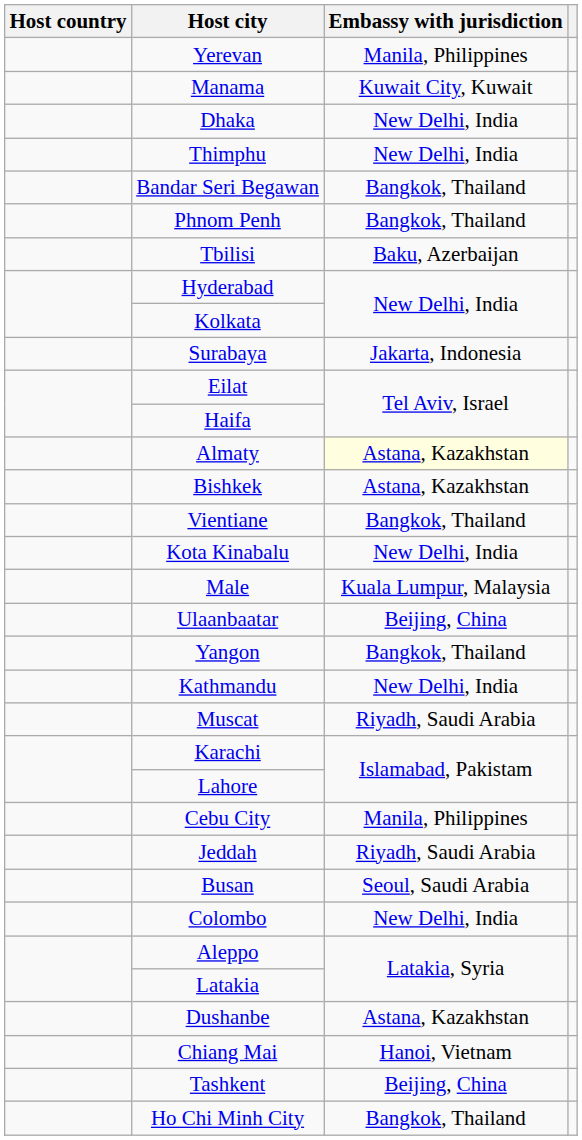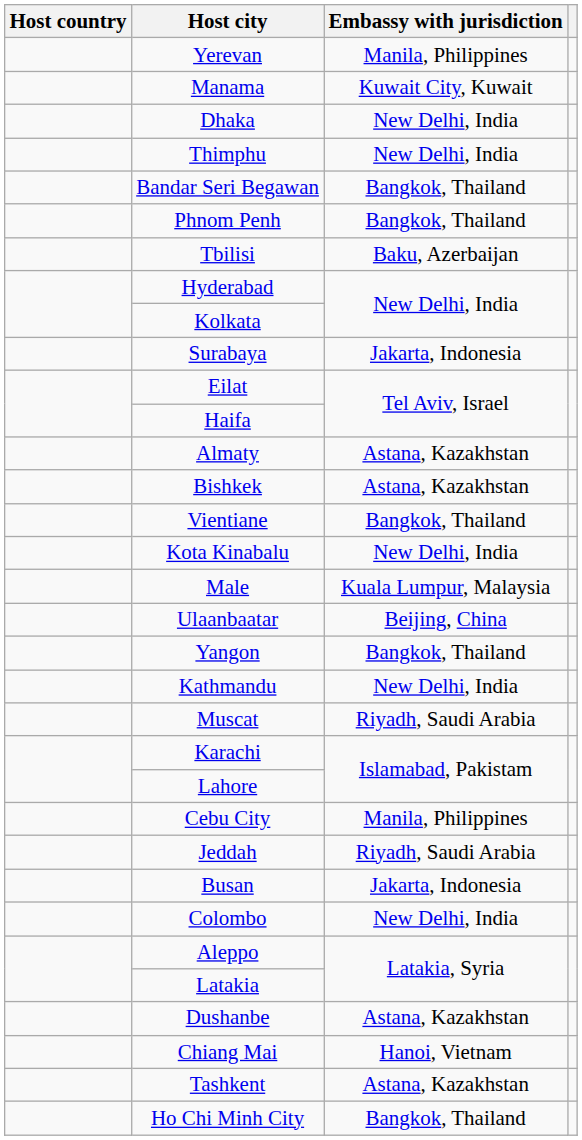 <table class="wikitable plainrowheaders" style="text-align:center;">
 <tr>
 <th scope="col">Host country</th>
 <th scope="col">Host city</th>
 <th>Embassy with jurisdiction</th>
 <th scope="col"></th>
 </tr>
 <tr>
 <td></td>
 <td><a href='#'>Yerevan</a></td>
 <td><a href='#'>Manila</a>, Philippines</td>
 <td></td>
 </tr>
 <tr>
 <td></td>
 <td><a href='#'>Manama</a></td>
 <td><a href='#'>Kuwait City</a>, Kuwait</td>
 <td></td>
 </tr>
 <tr>
 <td></td>
 <td><a href='#'>Dhaka</a></td>
 <td><a href='#'>New Delhi</a>, India</td>
 <td></td>
 </tr>
 <tr>
 <td></td>
 <td><a href='#'>Thimphu</a></td>
 <td><a href='#'>New Delhi</a>, India</td>
 <td></td>
 </tr>
 <tr>
 <td></td>
 <td><a href='#'>Bandar Seri Begawan</a></td>
 <td><a href='#'>Bangkok</a>, Thailand</td>
 <td></td>
 </tr>
 <tr>
 <td></td>
 <td><a href='#'>Phnom Penh</a></td>
 <td><a href='#'>Bangkok</a>, Thailand</td>
 <td></td>
 </tr>
 <tr>
 <td></td>
 <td><a href='#'>Tbilisi</a></td>
 <td><a href='#'>Baku</a>, Azerbaijan</td>
 <td></td>
 </tr>
 <tr>
 <td rowspan="2"></td>
 <td><a href='#'>Hyderabad</a></td>
 <td rowspan="2"><a href='#'>New Delhi</a>, India</td>
 <td rowspan="2"></td>
 </tr>
 <tr>
 <td><a href='#'>Kolkata</a></td>
 </tr>
 <tr>
 <td></td>
 <td><a href='#'>Surabaya</a></td>
 <td><a href='#'>Jakarta</a>, Indonesia</td>
 <td></td>
 </tr>
 <tr>
 <td rowspan="2"></td>
 <td><a href='#'>Eilat</a></td>
 <td rowspan="2"><a href='#'>Tel Aviv</a>, Israel</td>
 <td rowspan="2"></td>
 </tr>
 <tr>
 <td><a href='#'>Haifa</a></td>
 </tr>
 <tr>
 <td></td>
 <td><a href='#'>Almaty</a></td>
-<td style="background: lightyellow;"><a href='#'>Astana</a>, Kazakhstan</td>
+<td><a href='#'>Astana</a>, Kazakhstan</td>
 <td></td>
 </tr>
 <tr>
 <td></td>
 <td><a href='#'>Bishkek</a></td>
 <td><a href='#'>Astana</a>, Kazakhstan</td>
 <td></td>
 </tr>
 <tr>
 <td></td>
 <td><a href='#'>Vientiane</a></td>
 <td><a href='#'>Bangkok</a>, Thailand</td>
 <td></td>
 </tr>
 <tr>
 <td></td>
 <td><a href='#'>Kota Kinabalu</a></td>
 <td><a href='#'>New Delhi</a>, India</td>
 <td></td>
 </tr>
 <tr>
 <td></td>
 <td><a href='#'>Male</a></td>
 <td><a href='#'>Kuala Lumpur</a>, Malaysia</td>
 <td></td>
 </tr>
 <tr>
 <td></td>
 <td><a href='#'>Ulaanbaatar</a></td>
 <td><a href='#'>Beijing</a>, <a href='#'>China</a></td>
 <td></td>
 </tr>
 <tr>
 <td></td>
 <td><a href='#'>Yangon</a></td>
 <td><a href='#'>Bangkok</a>, Thailand</td>
 <td></td>
 </tr>
 <tr>
 <td></td>
 <td><a href='#'>Kathmandu</a></td>
 <td><a href='#'>New Delhi</a>, India</td>
 <td></td>
 </tr>
 <tr>
 <td></td>
 <td><a href='#'>Muscat</a></td>
 <td><a href='#'>Riyadh</a>, Saudi Arabia</td>
 <td></td>
 </tr>
 <tr>
 <td rowspan="2"></td>
 <td><a href='#'>Karachi</a></td>
 <td rowspan="2"><a href='#'>Islamabad</a>, Pakistam</td>
 <td rowspan="2"></td>
 </tr>
 <tr>
 <td><a href='#'>Lahore</a></td>
 </tr>
 <tr>
 <td></td>
 <td><a href='#'>Cebu City</a></td>
 <td><a href='#'>Manila</a>, Philippines</td>
 <td></td>
 </tr>
 <tr>
 <td></td>
 <td><a href='#'>Jeddah</a></td>
 <td><a href='#'>Riyadh</a>, Saudi Arabia</td>
 <td></td>
 </tr>
 <tr>
 <td></td>
 <td><a href='#'>Busan</a></td>
-<td><a href='#'>Seoul</a>, Saudi Arabia</td>
+<td><a href='#'>Jakarta</a>, Indonesia</td>
 <td></td>
 </tr>
 <tr>
 <td></td>
 <td><a href='#'>Colombo</a></td>
 <td><a href='#'>New Delhi</a>, India</td>
 <td></td>
 </tr>
 <tr>
 <td rowspan="2"></td>
 <td><a href='#'>Aleppo</a></td>
 <td rowspan="2"><a href='#'>Latakia</a>, Syria</td>
 <td rowspan="2"></td>
 </tr>
 <tr>
 <td><a href='#'>Latakia</a></td>
 </tr>
 <tr>
 <td></td>
 <td><a href='#'>Dushanbe</a></td>
 <td><a href='#'>Astana</a>, Kazakhstan</td>
 <td></td>
 </tr>
 <tr>
 <td></td>
 <td><a href='#'>Chiang Mai</a></td>
 <td><a href='#'>Hanoi</a>, Vietnam</td>
 <td></td>
 </tr>
 <tr>
 <td></td>
 <td><a href='#'>Tashkent</a></td>
-<td><a href='#'>Beijing</a>, <a href='#'>China</a></td>
+<td><a href='#'>Astana</a>, Kazakhstan</td>
 <td></td>
 </tr>
 <tr>
 <td></td>
 <td><a href='#'>Ho Chi Minh City</a></td>
 <td><a href='#'>Bangkok</a>, Thailand</td>
 <td></td>
 </tr>
 </table>
